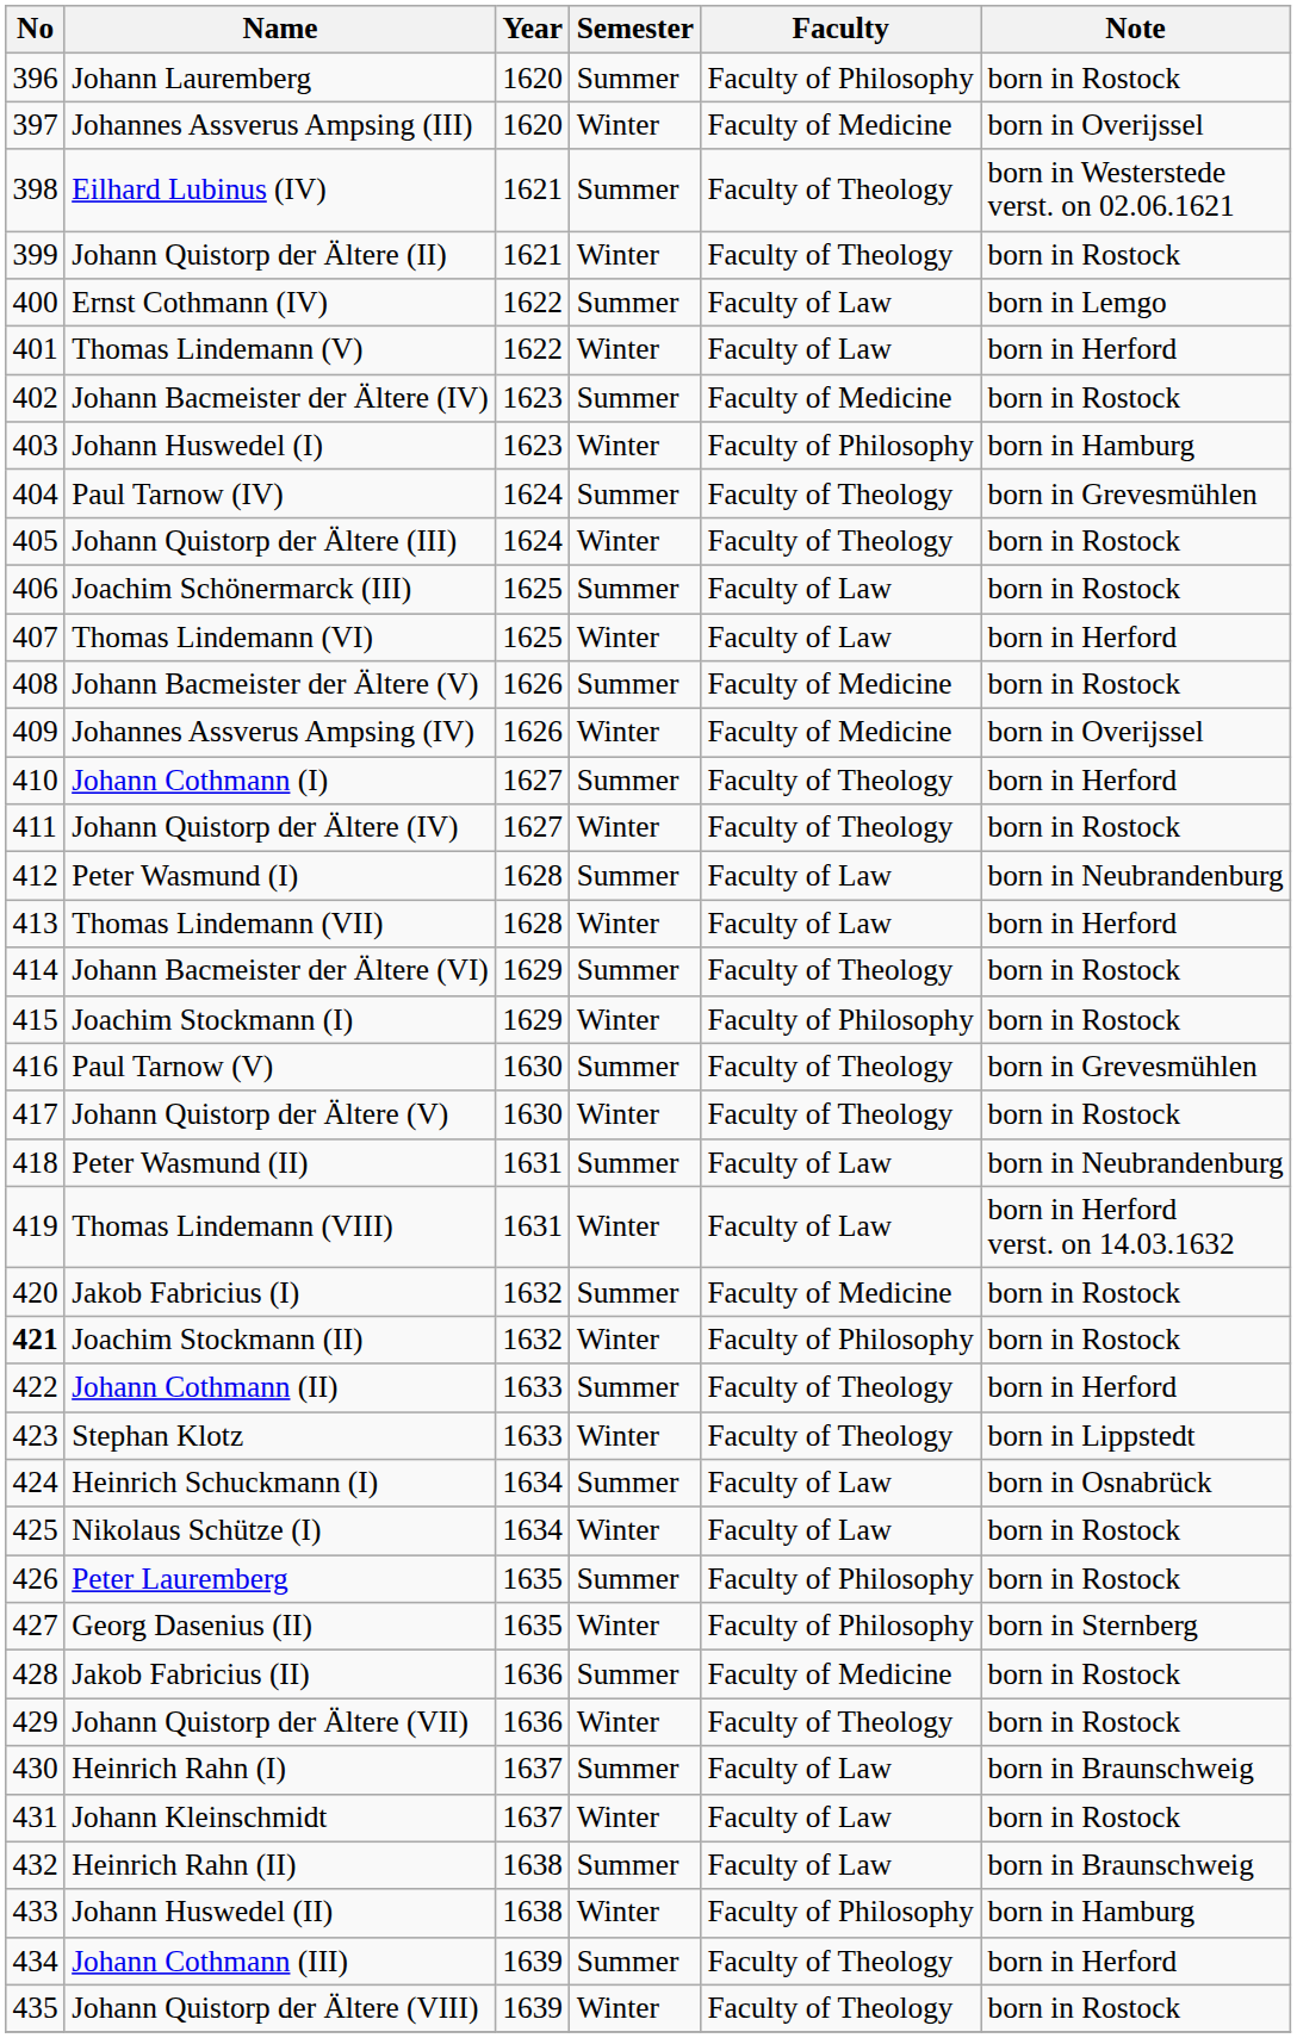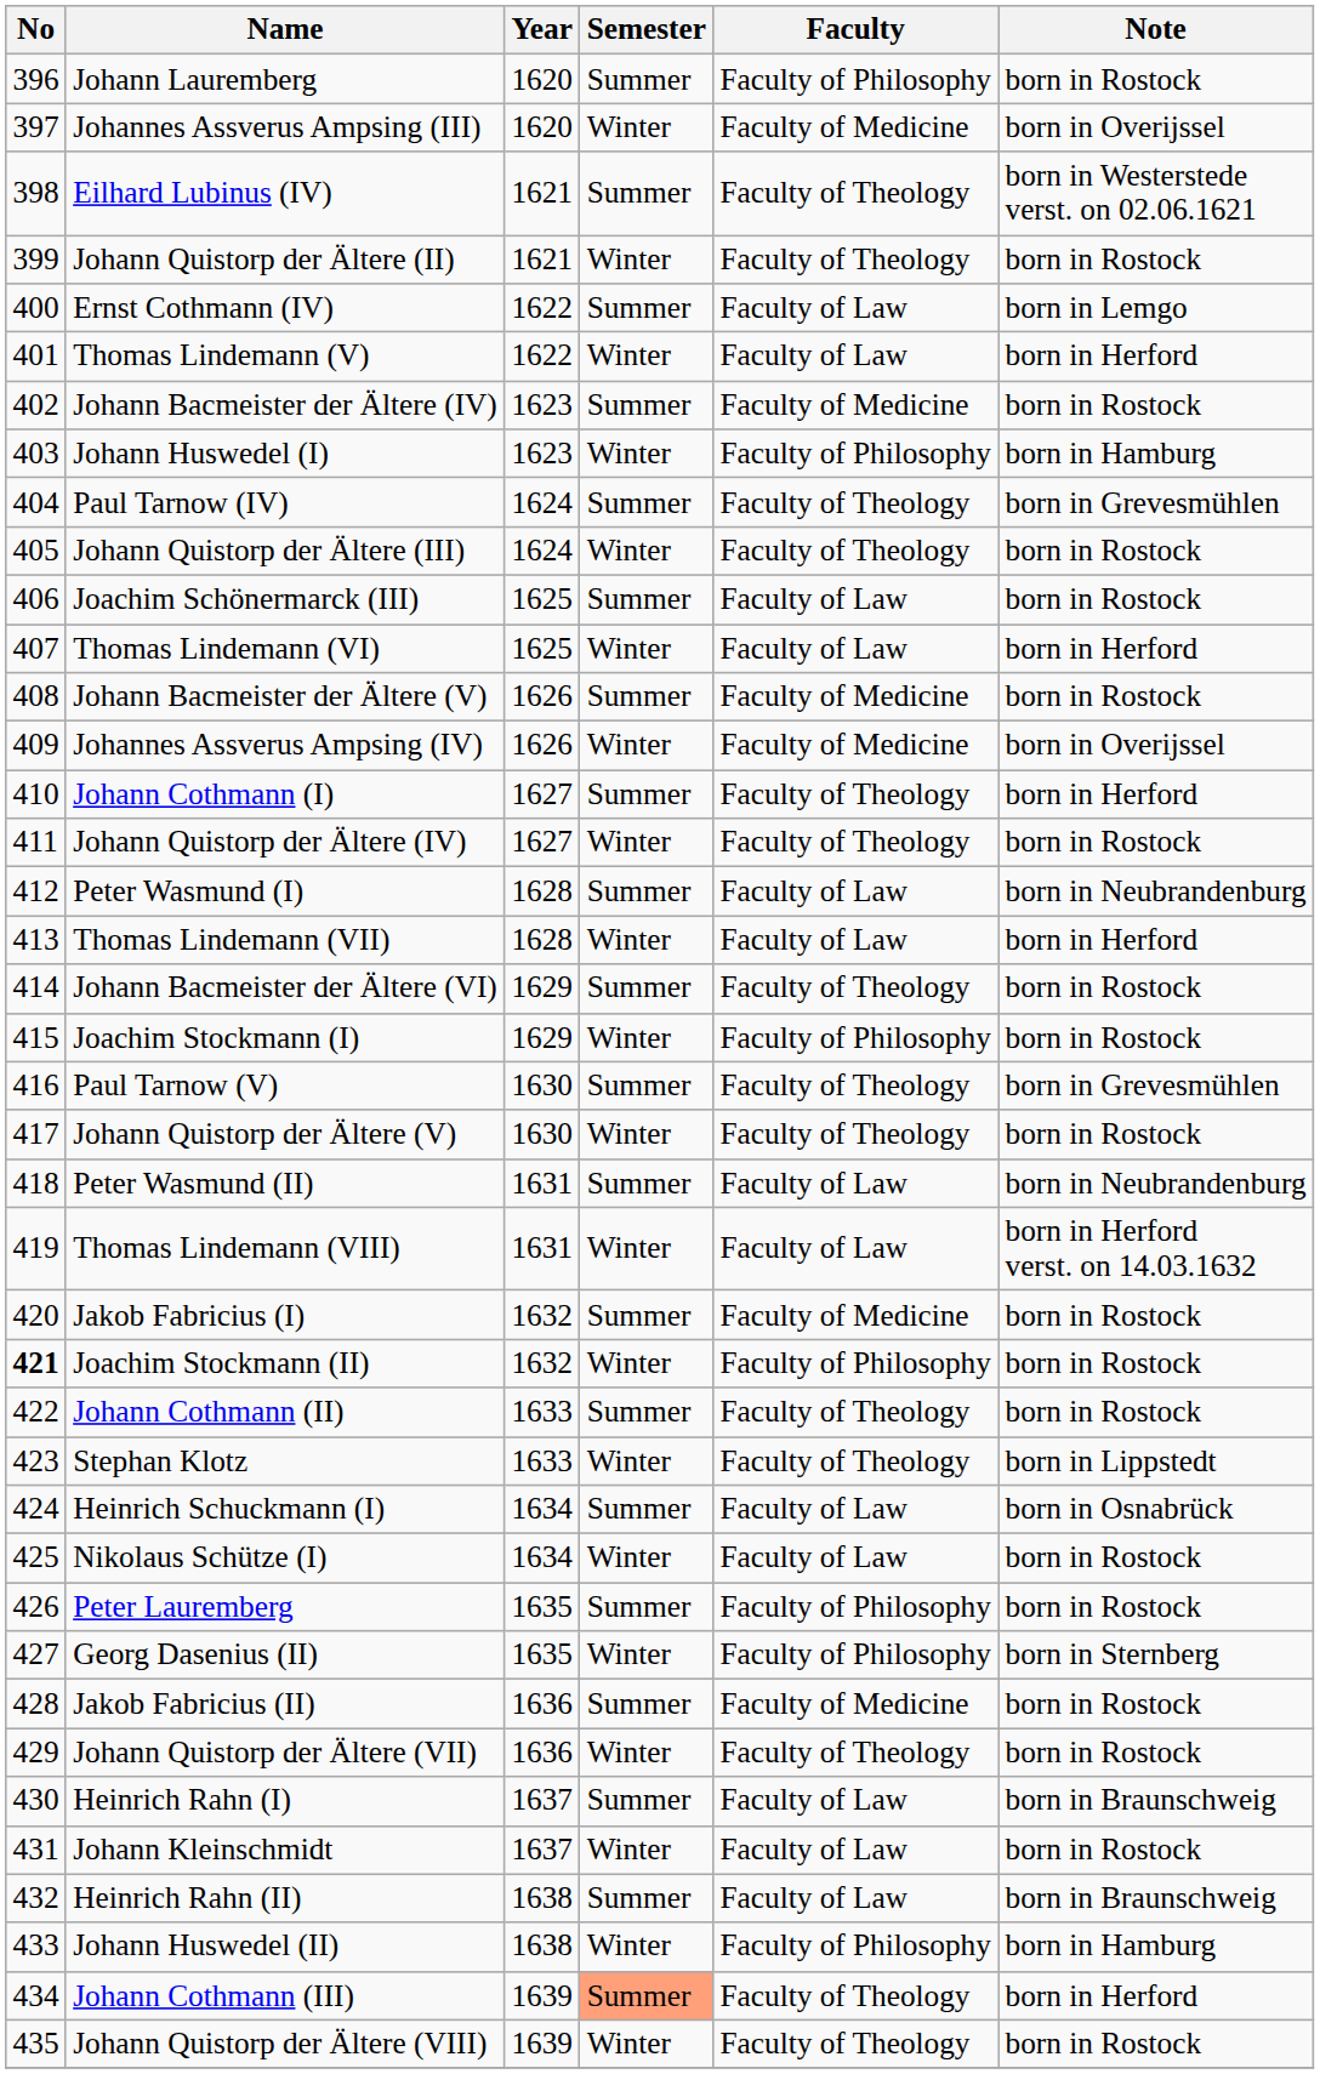 <table class="wikitable">
 <tr>
 <th bgcolor="silver">No</th>
 <th bgcolor="silver">Name</th>
 <th bgcolor="silver">Year</th>
 <th bgcolor="silver">Semester</th>
 <th bgcolor="silver">Faculty</th>
 <th bgcolor="silver">Note</th>
 </tr>
 <tr>
 <td>396</td>
 <td>Johann Lauremberg</td>
 <td>1620</td>
 <td>Summer</td>
 <td>Faculty of Philosophy</td>
 <td>born in Rostock</td>
 </tr>
 <tr>
 <td>397</td>
 <td>Johannes Assverus Ampsing (III)</td>
 <td>1620</td>
 <td>Winter</td>
 <td>Faculty of Medicine</td>
 <td>born in Overijssel</td>
 </tr>
 <tr>
 <td>398</td>
 <td><a href='#'>Eilhard Lubinus</a> (IV)<br></td>
 <td>1621</td>
 <td>Summer</td>
 <td>Faculty of Theology</td>
 <td>born in Westerstede<br>verst. on 02.06.1621</td>
 </tr>
 <tr>
 <td>399</td>
 <td>Johann Quistorp der Ältere (II)</td>
 <td>1621</td>
 <td>Winter</td>
 <td>Faculty of Theology</td>
 <td>born in Rostock</td>
 </tr>
 <tr>
 <td>400</td>
 <td>Ernst Cothmann (IV)<br></td>
 <td>1622</td>
 <td>Summer</td>
 <td>Faculty of Law</td>
 <td>born in Lemgo</td>
 </tr>
 <tr>
 <td>401</td>
 <td>Thomas Lindemann (V)</td>
 <td>1622</td>
 <td>Winter</td>
 <td>Faculty of Law</td>
 <td>born in Herford</td>
 </tr>
 <tr>
 <td>402</td>
 <td>Johann Bacmeister der Ältere (IV)</td>
 <td>1623</td>
 <td>Summer</td>
 <td>Faculty of Medicine</td>
 <td>born in Rostock</td>
 </tr>
 <tr>
 <td>403</td>
 <td>Johann Huswedel (I)</td>
 <td>1623</td>
 <td>Winter</td>
 <td>Faculty of Philosophy</td>
 <td>born in Hamburg</td>
 </tr>
 <tr>
 <td>404</td>
 <td>Paul Tarnow (IV)</td>
 <td>1624</td>
 <td>Summer</td>
 <td>Faculty of Theology</td>
 <td>born in Grevesmühlen</td>
 </tr>
 <tr>
 <td>405</td>
 <td>Johann Quistorp der Ältere (III)</td>
 <td>1624</td>
 <td>Winter</td>
 <td>Faculty of Theology</td>
 <td>born in Rostock</td>
 </tr>
 <tr>
 <td>406</td>
 <td>Joachim Schönermarck (III)</td>
 <td>1625</td>
 <td>Summer</td>
 <td>Faculty of Law</td>
 <td>born in Rostock</td>
 </tr>
 <tr>
 <td>407</td>
 <td>Thomas Lindemann (VI)</td>
 <td>1625</td>
 <td>Winter</td>
 <td>Faculty of Law</td>
 <td>born in Herford</td>
 </tr>
 <tr>
 <td>408</td>
 <td>Johann Bacmeister der Ältere (V)</td>
 <td>1626</td>
 <td>Summer</td>
 <td>Faculty of Medicine</td>
 <td>born in Rostock</td>
 </tr>
 <tr>
 <td>409</td>
 <td>Johannes Assverus Ampsing (IV)</td>
 <td>1626</td>
 <td>Winter</td>
 <td>Faculty of Medicine</td>
 <td>born in Overijssel</td>
 </tr>
 <tr>
 <td>410</td>
 <td><a href='#'>Johann Cothmann</a> (I)</td>
 <td>1627</td>
 <td>Summer</td>
 <td>Faculty of Theology</td>
 <td>born in Herford</td>
 </tr>
 <tr>
 <td>411</td>
 <td>Johann Quistorp der Ältere (IV)</td>
 <td>1627</td>
 <td>Winter</td>
 <td>Faculty of Theology</td>
 <td>born in Rostock</td>
 </tr>
 <tr>
 <td>412</td>
 <td>Peter Wasmund (I)</td>
 <td>1628</td>
 <td>Summer</td>
 <td>Faculty of Law</td>
 <td>born in Neubrandenburg</td>
 </tr>
 <tr>
 <td>413</td>
 <td>Thomas Lindemann (VII)</td>
 <td>1628</td>
 <td>Winter</td>
 <td>Faculty of Law</td>
 <td>born in Herford</td>
 </tr>
 <tr>
 <td>414</td>
 <td>Johann Bacmeister der Ältere (VI)</td>
 <td>1629</td>
 <td>Summer</td>
 <td>Faculty of Theology</td>
 <td>born in Rostock</td>
 </tr>
 <tr>
 <td>415</td>
 <td>Joachim Stockmann (I)</td>
 <td>1629</td>
 <td>Winter</td>
 <td>Faculty of Philosophy</td>
 <td>born in Rostock</td>
 </tr>
 <tr>
 <td>416</td>
 <td>Paul Tarnow (V)</td>
 <td>1630</td>
 <td>Summer</td>
 <td>Faculty of Theology</td>
 <td>born in Grevesmühlen</td>
 </tr>
 <tr>
 <td>417</td>
 <td>Johann Quistorp der Ältere (V)</td>
 <td>1630</td>
 <td>Winter</td>
 <td>Faculty of Theology</td>
 <td>born in Rostock</td>
 </tr>
 <tr>
 <td>418</td>
 <td>Peter Wasmund (II)</td>
 <td>1631</td>
 <td>Summer</td>
 <td>Faculty of Law</td>
 <td>born in Neubrandenburg</td>
 </tr>
 <tr>
 <td>419</td>
 <td>Thomas Lindemann (VIII)<br></td>
 <td>1631</td>
 <td>Winter</td>
 <td>Faculty of Law</td>
 <td>born in Herford<br>verst. on 14.03.1632</td>
 </tr>
 <tr>
 <td>420</td>
 <td>Jakob Fabricius (I)</td>
 <td>1632</td>
 <td>Summer</td>
 <td>Faculty of Medicine</td>
 <td>born in Rostock</td>
 </tr>
 <tr>
 <td><strong>421</strong></td>
 <td>Joachim Stockmann (II)</td>
 <td>1632</td>
 <td>Winter</td>
 <td>Faculty of Philosophy</td>
 <td>born in Rostock</td>
 </tr>
 <tr>
 <td>422</td>
 <td><a href='#'>Johann Cothmann</a> (II)</td>
 <td>1633</td>
 <td>Summer</td>
 <td>Faculty of Theology</td>
-<td>born in Herford</td>
+<td>born in Rostock</td>
 </tr>
 <tr>
 <td>423</td>
 <td>Stephan Klotz</td>
 <td>1633</td>
 <td>Winter</td>
 <td>Faculty of Theology</td>
 <td>born in Lippstedt</td>
 </tr>
 <tr>
 <td>424</td>
 <td>Heinrich Schuckmann (I)</td>
 <td>1634</td>
 <td>Summer</td>
 <td>Faculty of Law</td>
 <td>born in Osnabrück</td>
 </tr>
 <tr>
 <td>425</td>
 <td>Nikolaus Schütze (I)</td>
 <td>1634</td>
 <td>Winter</td>
 <td>Faculty of Law</td>
 <td>born in Rostock</td>
 </tr>
 <tr>
 <td>426</td>
 <td><a href='#'>Peter Lauremberg</a></td>
 <td>1635</td>
 <td>Summer</td>
 <td>Faculty of Philosophy</td>
 <td>born in Rostock</td>
 </tr>
 <tr>
 <td>427</td>
 <td>Georg Dasenius (II)</td>
 <td>1635</td>
 <td>Winter</td>
 <td>Faculty of Philosophy</td>
 <td>born in Sternberg</td>
 </tr>
 <tr>
 <td>428</td>
 <td>Jakob Fabricius (II)</td>
 <td>1636</td>
 <td>Summer</td>
 <td>Faculty of Medicine</td>
 <td>born in Rostock</td>
 </tr>
 <tr>
 <td>429</td>
 <td>Johann Quistorp der Ältere (VII)</td>
 <td>1636</td>
 <td>Winter</td>
 <td>Faculty of Theology</td>
 <td>born in Rostock</td>
 </tr>
 <tr>
 <td>430</td>
 <td>Heinrich Rahn (I)</td>
 <td>1637</td>
 <td>Summer</td>
 <td>Faculty of Law</td>
 <td>born in Braunschweig</td>
 </tr>
 <tr>
 <td>431</td>
 <td>Johann Kleinschmidt</td>
 <td>1637</td>
 <td>Winter</td>
 <td>Faculty of Law</td>
 <td>born in Rostock</td>
 </tr>
 <tr>
 <td>432</td>
 <td>Heinrich Rahn (II)</td>
 <td>1638</td>
 <td>Summer</td>
 <td>Faculty of Law</td>
 <td>born in Braunschweig</td>
 </tr>
 <tr>
 <td>433</td>
 <td>Johann Huswedel (II)</td>
 <td>1638</td>
 <td>Winter</td>
 <td>Faculty of Philosophy</td>
 <td>born in Hamburg</td>
 </tr>
 <tr>
 <td>434</td>
 <td><a href='#'>Johann Cothmann</a> (III)</td>
 <td>1639</td>
-<td>Summer</td>
+<td style="background: lightsalmon;">Summer</td>
 <td>Faculty of Theology</td>
 <td>born in Herford</td>
 </tr>
 <tr>
 <td>435</td>
 <td>Johann Quistorp der Ältere (VIII)</td>
 <td>1639</td>
 <td>Winter</td>
 <td>Faculty of Theology</td>
 <td>born in Rostock</td>
 </tr>
 <tr>
 </tr>
 </table>
